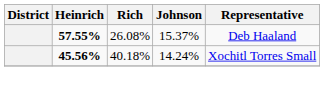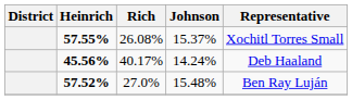 <table class=wikitable>
 <tr>
 <th>District</th>
 <th>Heinrich</th>
 <th>Rich</th>
 <th>Johnson</th>
 <th>Representative</th>
 </tr>
 <tr align=center>
 <th></th>
 <td><strong>57.55%</strong></td>
 <td>26.08%</td>
 <td>15.37%</td>
+<td><a href='#'>Xochitl Torres Small</a></td>
+</tr>
+<tr align=center>
+<th></th>
+<td><strong>45.56%</strong></td>
+<td>40.17%</td>
+<td>14.24%</td>
 <td><a href='#'>Deb Haaland</a></td>
 </tr>
 <tr align=center>
 <th></th>
-<td><strong>45.56%</strong></td>
-<td>40.18%</td>
-<td>14.24%</td>
-<td><a href='#'>Xochitl Torres Small</a></td>
+<td><strong>57.52%</strong></td>
+<td>27.0%</td>
+<td>15.48%</td>
+<td><a href='#'>Ben Ray Luján</a></td>
 </tr>
 <tr align=center>
 </tr>
 </table>
